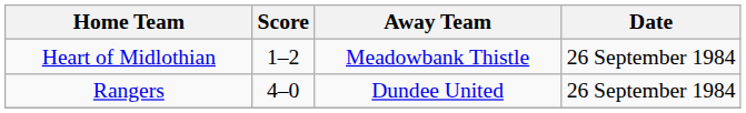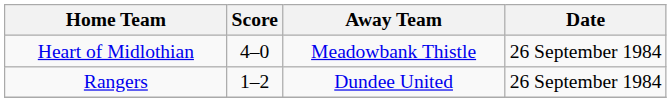 <table class="wikitable" style="text-align:center;">
 <tr>
 <th width=175>Home Team</th>
 <th width=20>Score</th>
 <th width=175>Away Team</th>
 <th width= 125>Date</th>
 </tr>
 <tr>
 <td><a href='#'>Heart of Midlothian</a></td>
-<td>1–2</td>
+<td>4–0</td>
 <td><a href='#'>Meadowbank Thistle</a></td>
 <td>26 September 1984</td>
 </tr>
 <tr>
 <td><a href='#'>Rangers</a></td>
-<td>4–0</td>
+<td>1–2</td>
 <td><a href='#'>Dundee United</a></td>
 <td>26 September 1984</td>
 </tr>
 <tr>
 </tr>
 </table>
